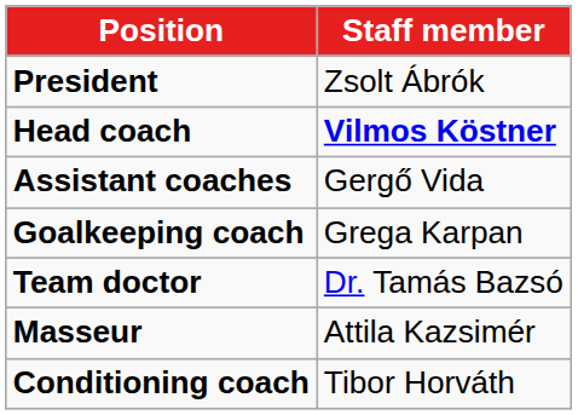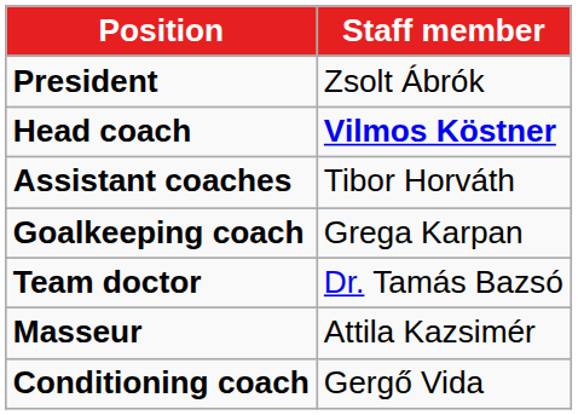 <table class="wikitable">
 <tr>
 <th style="color:white; background:#E62020">Position</th>
 <th style="color:white; background:#E62020">Staff member</th>
 </tr>
 <tr>
 <td><strong>President</strong></td>
 <td> Zsolt Ábrók</td>
 </tr>
 <tr>
 <td><strong>Head coach</strong></td>
 <td><strong> <a href='#'>Vilmos Köstner</a></strong></td>
 </tr>
 <tr>
 <td><strong>Assistant coaches</strong></td>
-<td> Gergő Vida</td>
+<td> Tibor Horváth</td>
 </tr>
 <tr>
 <td><strong>Goalkeeping coach</strong></td>
 <td> Grega Karpan</td>
 </tr>
 <tr>
 <td><strong>Team doctor</strong></td>
 <td> <a href='#'>Dr.</a> Tamás Bazsó</td>
 </tr>
 <tr>
 <td><strong>Masseur</strong></td>
 <td> Attila Kazsimér</td>
 </tr>
 <tr>
 <td><strong>Conditioning coach</strong></td>
-<td> Tibor Horváth</td>
+<td> Gergő Vida</td>
 </tr>
 </table>
